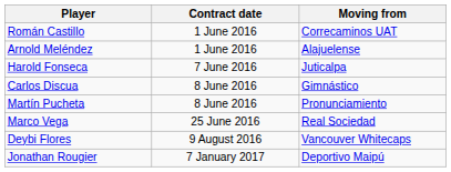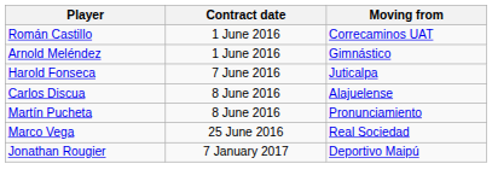 <table class="wikitable">
 <tr>
 <th width="200">Player</th>
 <th width="200">Contract date</th>
 <th width="200">Moving from</th>
 </tr>
 <tr>
 <td> <a href='#'>Román Castillo</a></td>
 <td align="center">1 June 2016</td>
 <td> <a href='#'>Correcaminos UAT</a></td>
 </tr>
 <tr>
 <td> <a href='#'>Arnold Meléndez</a></td>
 <td align="center">1 June 2016</td>
-<td> <a href='#'>Alajuelense</a></td>
+<td> <a href='#'>Gimnástico</a></td>
 </tr>
 <tr>
 <td> <a href='#'>Harold Fonseca</a></td>
 <td align="center">7 June 2016</td>
 <td> <a href='#'>Juticalpa</a></td>
 </tr>
 <tr>
 <td> <a href='#'>Carlos Discua</a></td>
 <td align="center">8 June 2016</td>
-<td> <a href='#'>Gimnástico</a></td>
+<td> <a href='#'>Alajuelense</a></td>
 </tr>
 <tr>
 <td> <a href='#'>Martín Pucheta</a></td>
 <td align="center">8 June 2016</td>
 <td> <a href='#'>Pronunciamiento</a></td>
 </tr>
 <tr>
 <td> <a href='#'>Marco Vega</a></td>
 <td align="center">25 June 2016</td>
 <td> <a href='#'>Real Sociedad</a></td>
 </tr>
 <tr>
-<td> <a href='#'>Deybi Flores</a></td>
-<td align="center">9 August 2016</td>
-<td> <a href='#'>Vancouver Whitecaps</a></td>
-</tr>
-<tr>
 <td> <a href='#'>Jonathan Rougier</a></td>
 <td align="center">7 January 2017</td>
 <td> <a href='#'>Deportivo Maipú</a></td>
 </tr>
 </table>
